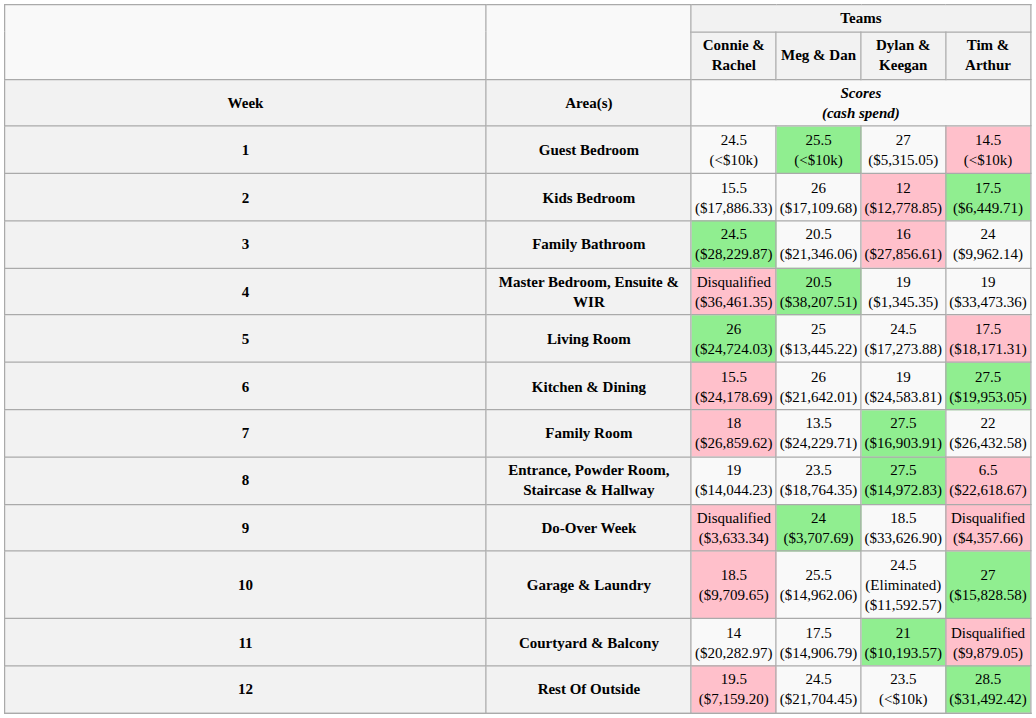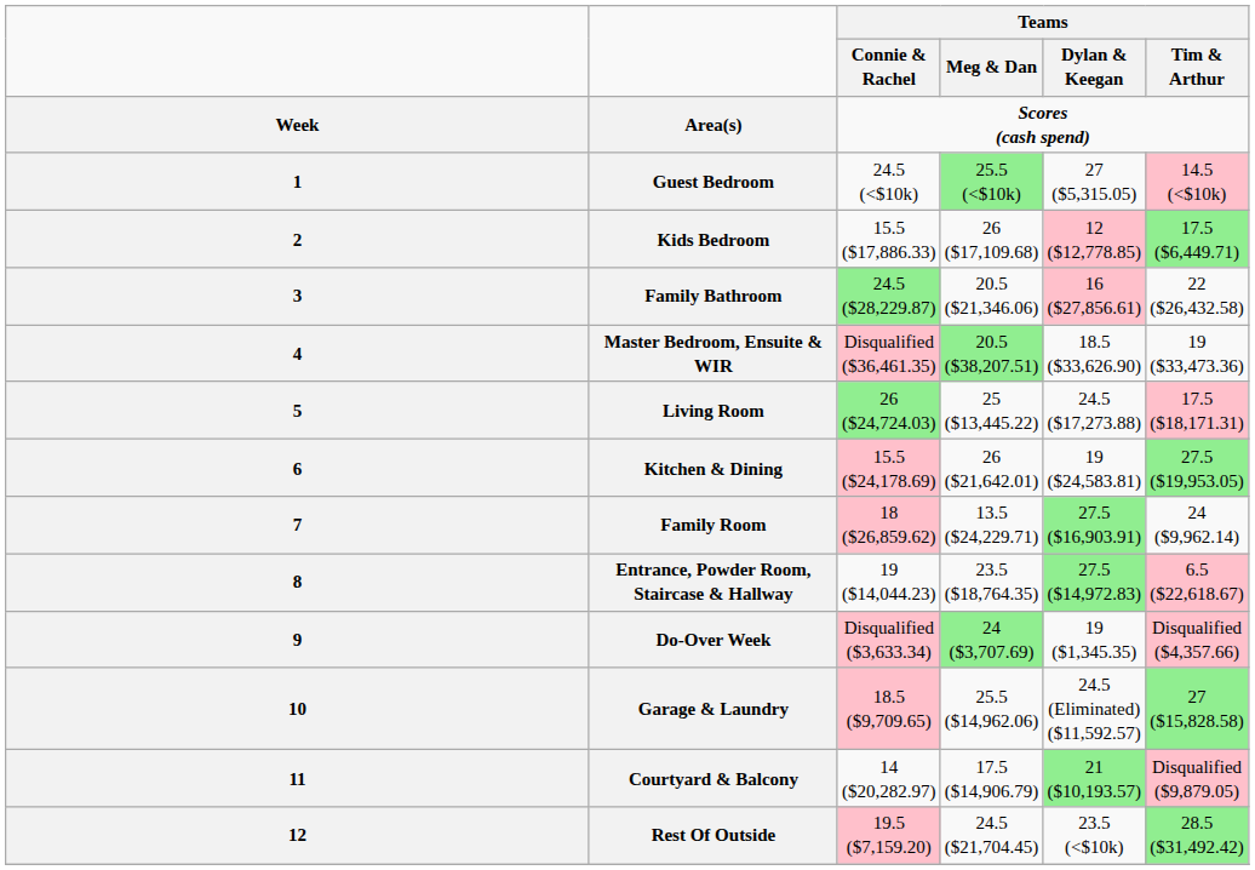 <table class="wikitable" style="text-align: center; font-size: 9pt; line-height:16px; width:65%">
 <tr>
 <td rowspan="2"></td>
 <td style="width:20%; text-align:right;" rowspan="2"></td>
 <th colspan="4">Teams</th>
 </tr>
 <tr>
 <th style="width:5%;" scope="col" style="background:#B87BF6; color:black;">Connie & Rachel</th>
 <th style="width:5%;" scope="col" style="background:orange; background-color:orange">Meg & Dan</th>
 <th style="width:5%;" scope="col" style="background:yellow; color:black;">Dylan & Keegan</th>
 <th style="width:5%;" scope="col" style="background:skyblue; color:black;">Tim & Arthur</th>
 </tr>
 <tr>
 <th>Week</th>
 <th>Area(s)</th>
 <td colspan="4"><strong><em>Scores</em></strong><br><strong><em>(cash spend)</em></strong></td>
 </tr>
 <tr>
 <th>1 </th>
 <th style="width:5%;">Guest Bedroom</th>
 <td>24.5<br>(<$10k)</td>
 <td bgcolor="lightgreen">25.5<br>(<$10k)</td>
 <td>27<br>($5,315.05)</td>
 <td bgcolor="pink">14.5<br>(<$10k)</td>
 </tr>
 <tr>
 <th>2</th>
 <th style="width:5%;">Kids Bedroom</th>
 <td>15.5<br>($17,886.33)</td>
 <td>26<br>($17,109.68) </td>
 <td bgcolor="pink">12<br>($12,778.85)</td>
 <td bgcolor="lightgreen">17.5<br>($6,449.71) </td>
 </tr>
 <tr>
 <th>3</th>
 <th>Family Bathroom</th>
 <td bgcolor="lightgreen">24.5<br>($28,229.87)</td>
 <td>20.5<br>($21,346.06)</td>
 <td bgcolor="pink">16<br>($27,856.61)</td>
-<td>24<br>($9,962.14)</td>
+<td>22<br>($26,432.58)</td>
 </tr>
 <tr>
 <th>4</th>
 <th>Master Bedroom, Ensuite & WIR</th>
 <td bgcolor="pink">Disqualified <br>($36,461.35)</td>
 <td bgcolor="lightgreen">20.5<br>($38,207.51)</td>
-<td>19 <br>($1,345.35)</td>
+<td>18.5<br>($33,626.90) </td>
 <td>19<br>($33,473.36)</td>
 </tr>
 <tr>
 <th>5</th>
 <th>Living Room</th>
 <td bgcolor="lightgreen">26<br>($24,724.03)</td>
 <td>25<br>($13,445.22)</td>
 <td>24.5 <br>($17,273.88)</td>
 <td bgcolor="pink">17.5<br>($18,171.31)</td>
 </tr>
 <tr>
 <th>6</th>
 <th>Kitchen & Dining</th>
 <td bgcolor="pink">15.5<br>($24,178.69)</td>
 <td>26<br>($21,642.01)</td>
 <td>19<br>($24,583.81)</td>
 <td bgcolor="lightgreen">27.5 <br>($19,953.05)</td>
 </tr>
 <tr>
 <th>7</th>
 <th>Family Room</th>
 <td bgcolor="pink">18<br>($26,859.62) </td>
 <td>13.5<br>($24,229.71) </td>
 <td bgcolor="lightgreen">27.5 <br>($16,903.91)</td>
-<td>22<br>($26,432.58)</td>
+<td>24<br>($9,962.14)</td>
 </tr>
 <tr>
 <th>8</th>
 <th>Entrance, Powder Room, Staircase & Hallway</th>
 <td>19 <br>($14,044.23)</td>
 <td>23.5<br>($18,764.35)</td>
 <td bgcolor="lightgreen">27.5<br>($14,972.83) </td>
 <td bgcolor="pink">6.5<br>($22,618.67)</td>
 </tr>
 <tr>
 <th>9</th>
 <th>Do-Over Week</th>
 <td bgcolor="pink">Disqualified <br>($3,633.34)</td>
 <td bgcolor="lightgreen">24<br>($3,707.69)</td>
-<td>18.5<br>($33,626.90) </td>
+<td>19 <br>($1,345.35)</td>
 <td bgcolor="pink">Disqualified <br>($4,357.66)</td>
 </tr>
 <tr>
 <th>10</th>
 <th>Garage & Laundry</th>
 <td bgcolor="pink">18.5<br>($9,709.65)</td>
 <td>25.5   <br>($14,962.06)</td>
 <td>24.5  (Eliminated) <br>($11,592.57)</td>
 <td bgcolor="lightgreen">27<br>($15,828.58)</td>
 </tr>
 <tr>
 <th>11</th>
 <th>Courtyard & Balcony</th>
 <td>14<br>($20,282.97)</td>
 <td>17.5 <br>($14,906.79)</td>
 <td bgcolor="lightgreen">21 <br>($10,193.57)</td>
 <td bgcolor="pink">Disqualified <br>($9,879.05)</td>
 </tr>
 <tr>
 <th>12</th>
 <th>Rest Of Outside</th>
 <td bgcolor="pink">19.5<br>($7,159.20)</td>
 <td>24.5<br>($21,704.45)</td>
 <td>23.5<br>(<$10k)</td>
 <td bgcolor="lightgreen">28.5<br>($31,492.42)</td>
 </tr>
 <tr>
 </tr>
 </table>
